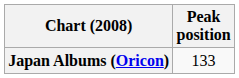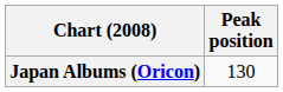 <table class="wikitable sortable plainrowheaders" style="text-align:center;">
 <tr>
 <th scope="col">Chart (2008)</th>
 <th scope="col">Peak<br>position</th>
 </tr>
 <tr>
 <th scope="row">Japan Albums (<a href='#'>Oricon</a>)</th>
-<td align="center">133</td>
+<td align="center">130</td>
 </tr>
 <tr>
 </tr>
 <tr>
 </tr>
 </table>
